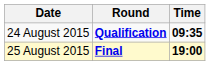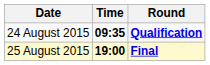 <table class="wikitable">
 <tr>
 <th>Date</th>
+<th>Time</th>
 <th>Round</th>
-<th>Time</th>
 </tr>
 <tr>
 <td>24 August 2015</td>
+<td><strong>09:35</strong></td>
 <td><strong><a href='#'>Qualification</a></strong></td>
-<td><strong>09:35</strong></td>
 </tr>
 <tr style=background:lemonchiffon>
 <td>25 August 2015</td>
+<td><strong>19:00</strong></td>
 <td><strong><a href='#'>Final</a></strong></td>
-<td><strong>19:00</strong></td>
 </tr>
 </table>
